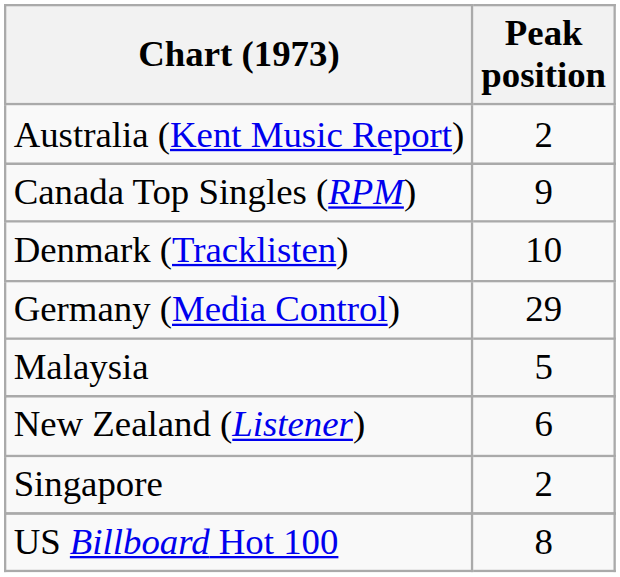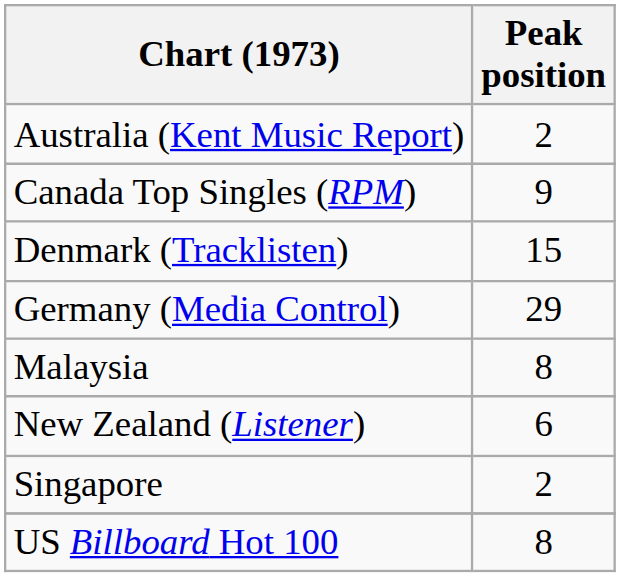 <table class="wikitable sortable">
 <tr>
 <th scope="col">Chart (1973)</th>
 <th scope="col">Peak<br>position</th>
 </tr>
 <tr>
 <td>Australia (<a href='#'>Kent Music Report</a>)</td>
 <td align=center>2</td>
 </tr>
 <tr>
 </tr>
 <tr>
 <td>Canada Top Singles (<em><a href='#'>RPM</a></em>)</td>
 <td style="text-align:center;">9</td>
 </tr>
 <tr>
 <td>Denmark (<a href='#'>Tracklisten</a>)</td>
-<td style="text-align:center;">10</td>
+<td style="text-align:center;">15</td>
 </tr>
 <tr>
 <td>Germany (<a href='#'>Media Control</a>)</td>
 <td style="text-align:center;">29</td>
 </tr>
 <tr>
 <td>Malaysia</td>
-<td style="text-align:center;">5</td>
+<td style="text-align:center;">8</td>
 </tr>
 <tr>
 </tr>
 <tr>
 <td>New Zealand (<em><a href='#'>Listener</a></em>)</td>
 <td style="text-align:center;">6</td>
 </tr>
 <tr>
 <td>Singapore</td>
 <td style="text-align:center;">2</td>
 </tr>
 <tr>
 </tr>
 <tr>
 <td>US <a href='#'><em>Billboard</em> Hot 100</a></td>
 <td style="text-align:center;">8</td>
 </tr>
 </table>
